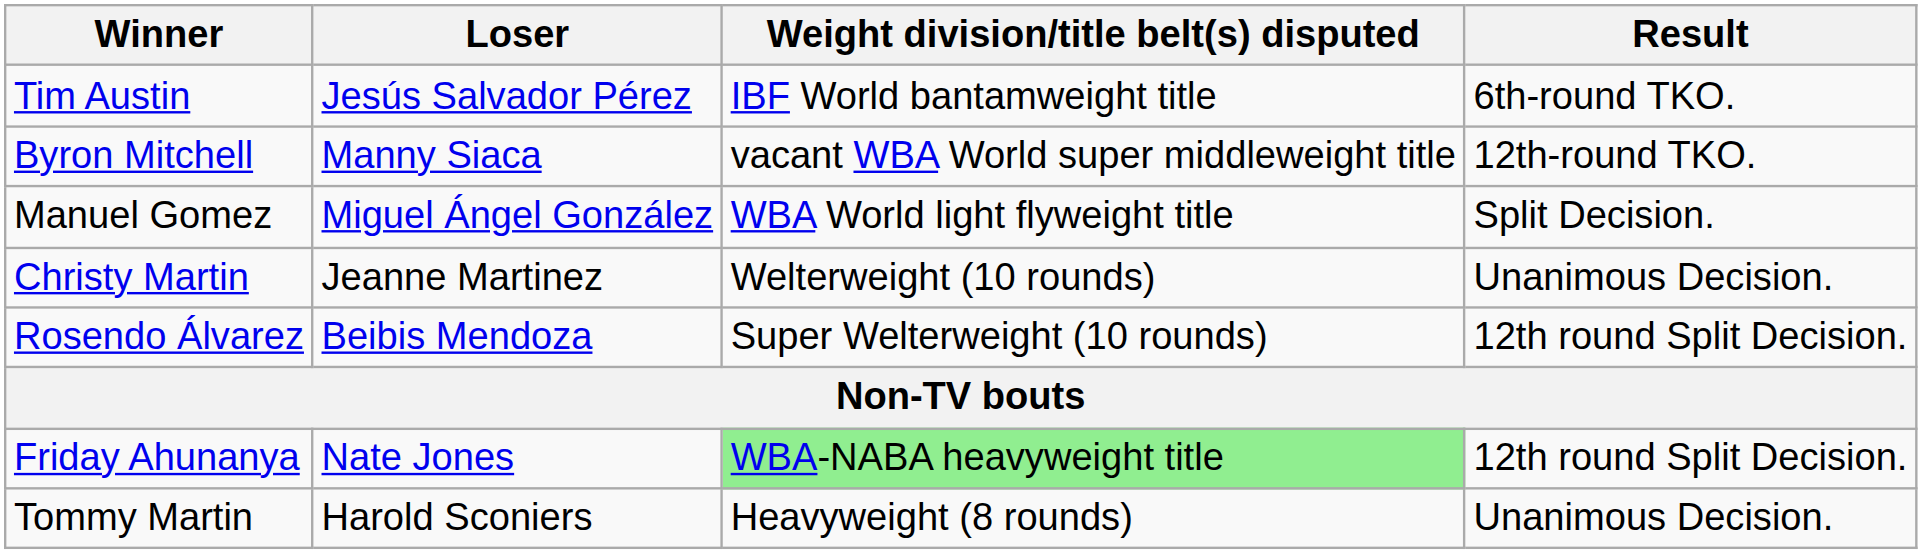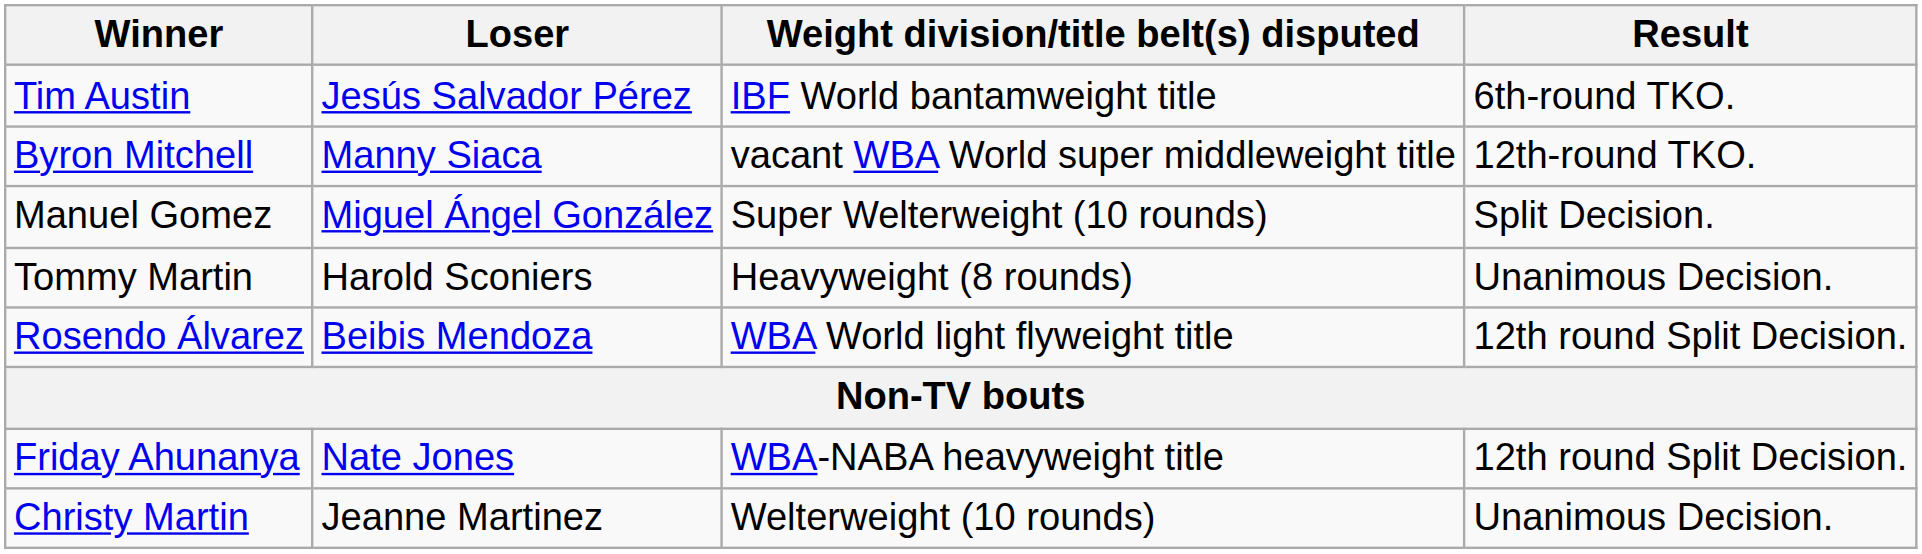 <table class=wikitable>
 <tr>
 <th>Winner</th>
 <th>Loser</th>
 <th>Weight division/title belt(s) disputed</th>
 <th>Result</th>
 </tr>
 <tr>
 <td> <a href='#'>Tim Austin</a></td>
 <td> <a href='#'>Jesús Salvador Pérez</a></td>
 <td><a href='#'>IBF</a> World bantamweight title</td>
 <td>6th-round TKO.</td>
 </tr>
 <tr>
 <td> <a href='#'>Byron Mitchell</a></td>
 <td> <a href='#'>Manny Siaca</a></td>
 <td>vacant <a href='#'>WBA</a> World super middleweight title</td>
 <td>12th-round TKO.</td>
 </tr>
 <tr>
 <td> Manuel Gomez</td>
 <td> <a href='#'>Miguel Ángel González</a></td>
-<td><a href='#'>WBA</a> World light flyweight title</td>
+<td>Super Welterweight (10 rounds)</td>
 <td>Split Decision.</td>
 </tr>
 <tr>
-<td> <a href='#'>Christy Martin</a></td>
-<td> Jeanne Martinez</td>
-<td>Welterweight (10 rounds)</td>
+<td> Tommy Martin</td>
+<td> Harold Sconiers</td>
+<td>Heavyweight (8 rounds)</td>
 <td>Unanimous Decision.</td>
 </tr>
 <tr>
 <td> <a href='#'>Rosendo Álvarez</a></td>
 <td> <a href='#'>Beibis Mendoza</a></td>
-<td>Super Welterweight (10 rounds)</td>
+<td><a href='#'>WBA</a> World light flyweight title</td>
 <td>12th round Split Decision.</td>
 </tr>
 <tr>
 <th colspan=4>Non-TV bouts</th>
 </tr>
 <tr>
 <td> <a href='#'>Friday Ahunanya</a></td>
 <td> <a href='#'>Nate Jones</a></td>
-<td style="background: lightgreen;"><a href='#'>WBA</a>-NABA heavyweight title</td>
+<td><a href='#'>WBA</a>-NABA heavyweight title</td>
 <td>12th round Split Decision.</td>
 </tr>
 <tr>
-<td> Tommy Martin</td>
-<td> Harold Sconiers</td>
-<td>Heavyweight (8 rounds)</td>
+<td> <a href='#'>Christy Martin</a></td>
+<td> Jeanne Martinez</td>
+<td>Welterweight (10 rounds)</td>
 <td>Unanimous Decision.</td>
 </tr>
 </table>
